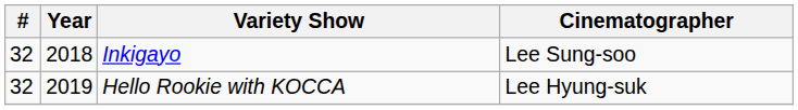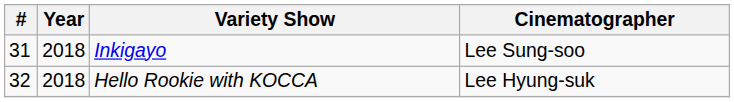 <table class="wikitable" style="width:600px">
 <tr>
 <th width=20>#</th>
 <th width=30>Year</th>
 <th>Variety Show</th>
 <th>Cinematographer</th>
 </tr>
 <tr>
-<td>32</td>
+<td>31</td>
 <td>2018</td>
 <td><em><a href='#'>Inkigayo</a></em></td>
 <td>Lee Sung-soo</td>
 </tr>
 <tr>
 <td>32</td>
-<td>2019</td>
+<td>2018</td>
 <td><em>Hello Rookie with KOCCA</em></td>
 <td>Lee Hyung-suk</td>
 </tr>
 <tr>
 </tr>
 </table>
